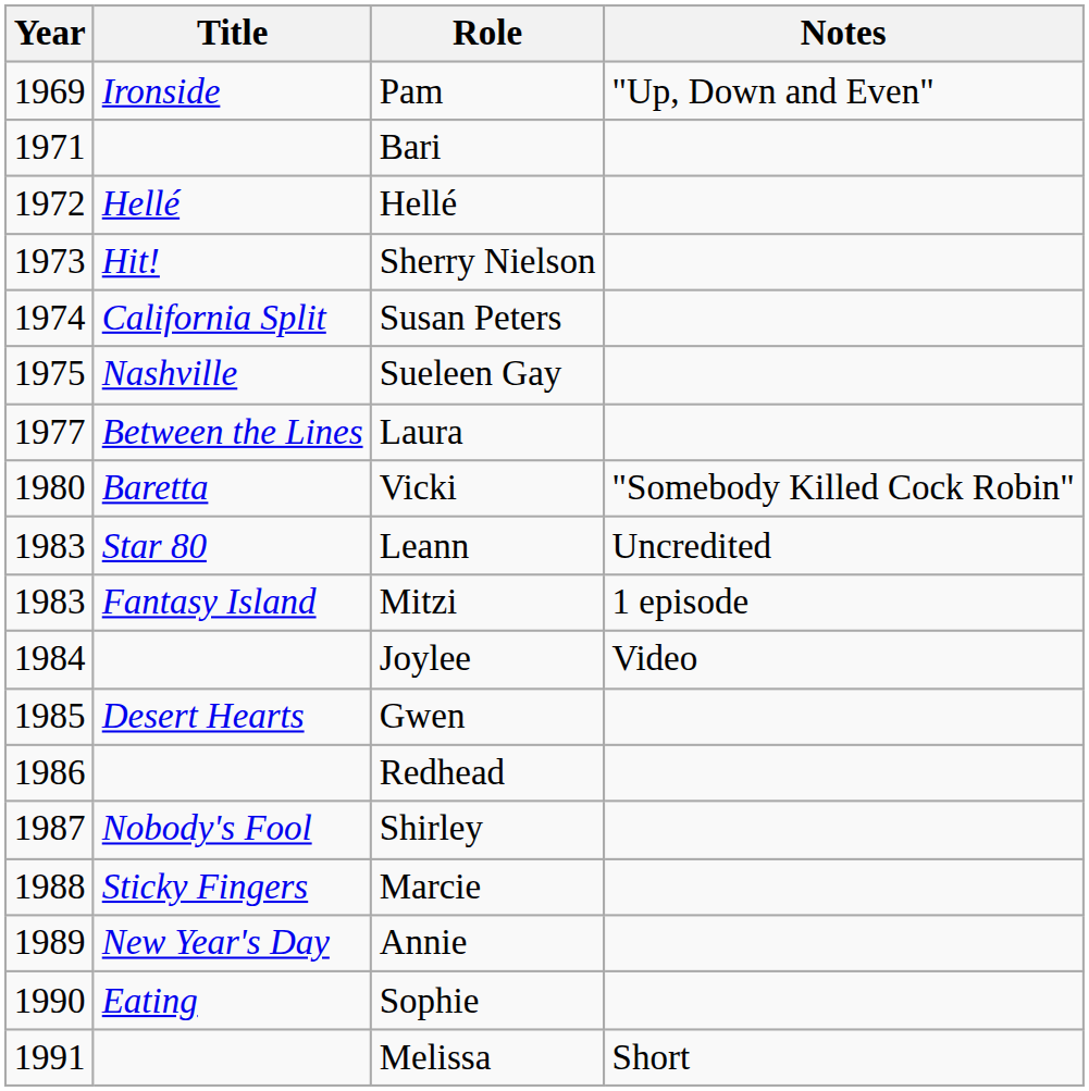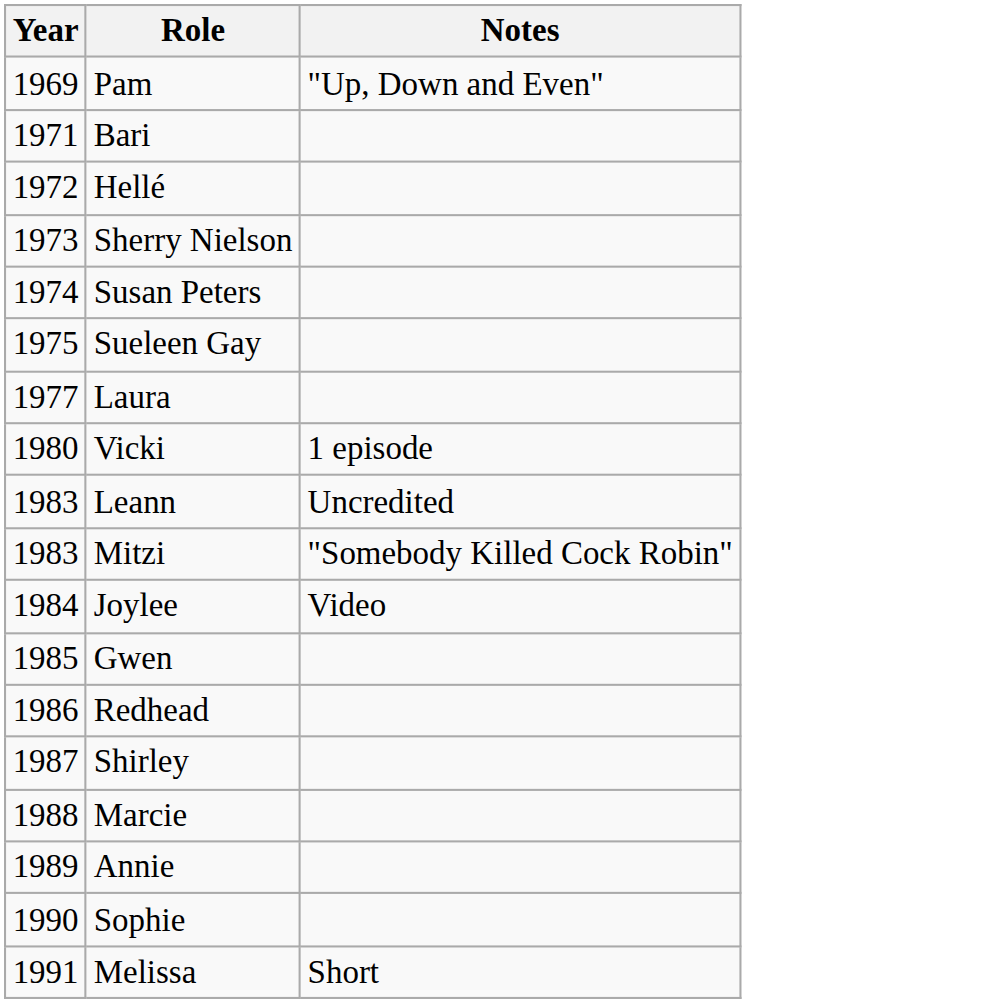 <table class="wikitable sortable">
 <tr>
 <th>Year</th>
-<th>Title</th>
 <th>Role</th>
 <th class="unsortable">Notes</th>
 </tr>
 <tr>
 <td>1969</td>
-<td><em><a href='#'>Ironside</a></em></td>
 <td>Pam</td>
 <td>"Up, Down and Even"</td>
 </tr>
 <tr>
 <td>1971</td>
-<td><em></em></td>
 <td>Bari</td>
 <td></td>
 </tr>
 <tr>
 <td>1972</td>
-<td><em><a href='#'>Hellé</a></em></td>
 <td>Hellé</td>
 <td></td>
 </tr>
 <tr>
 <td>1973</td>
-<td><em><a href='#'>Hit!</a></em></td>
 <td>Sherry Nielson</td>
 <td></td>
 </tr>
 <tr>
 <td>1974</td>
-<td><em><a href='#'>California Split</a></em></td>
 <td>Susan Peters</td>
 <td></td>
 </tr>
 <tr>
 <td>1975</td>
-<td><em><a href='#'>Nashville</a></em></td>
 <td>Sueleen Gay</td>
 <td></td>
 </tr>
 <tr>
 <td>1977</td>
-<td><em><a href='#'>Between the Lines</a></em></td>
 <td>Laura</td>
 <td></td>
 </tr>
 <tr>
 <td>1980</td>
-<td><em><a href='#'>Baretta</a></em></td>
 <td>Vicki</td>
-<td>"Somebody Killed Cock Robin"</td>
+<td>1 episode</td>
 </tr>
 <tr>
 <td>1983</td>
-<td><em><a href='#'>Star 80</a></em></td>
 <td>Leann</td>
 <td>Uncredited</td>
 </tr>
 <tr>
 <td>1983</td>
-<td><em><a href='#'>Fantasy Island</a></em></td>
 <td>Mitzi</td>
-<td>1 episode</td>
+<td>"Somebody Killed Cock Robin"</td>
 </tr>
 <tr>
 <td>1984</td>
-<td><em></em></td>
 <td>Joylee</td>
 <td>Video</td>
 </tr>
 <tr>
 <td>1985</td>
-<td><em><a href='#'>Desert Hearts</a></em></td>
 <td>Gwen</td>
 <td></td>
 </tr>
 <tr>
 <td>1986</td>
-<td><em></em></td>
 <td>Redhead</td>
 <td></td>
 </tr>
 <tr>
 <td>1987</td>
-<td><em><a href='#'>Nobody's Fool</a></em></td>
 <td>Shirley</td>
 <td></td>
 </tr>
 <tr>
 <td>1988</td>
-<td><em><a href='#'>Sticky Fingers</a></em></td>
 <td>Marcie</td>
 <td></td>
 </tr>
 <tr>
 <td>1989</td>
-<td><em><a href='#'>New Year's Day</a></em></td>
 <td>Annie</td>
 <td></td>
 </tr>
 <tr>
 <td>1990</td>
-<td><em><a href='#'>Eating</a></em></td>
 <td>Sophie</td>
 <td></td>
 </tr>
 <tr>
 <td>1991</td>
-<td><em></em></td>
 <td>Melissa</td>
 <td>Short</td>
 </tr>
 </table>
